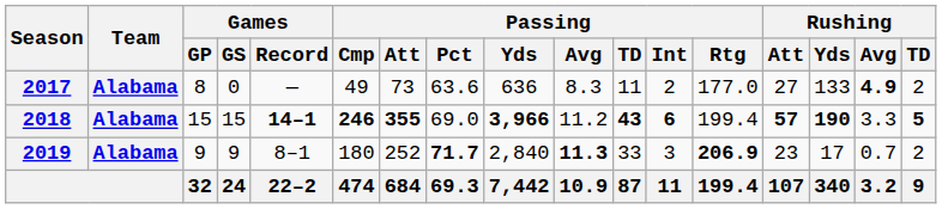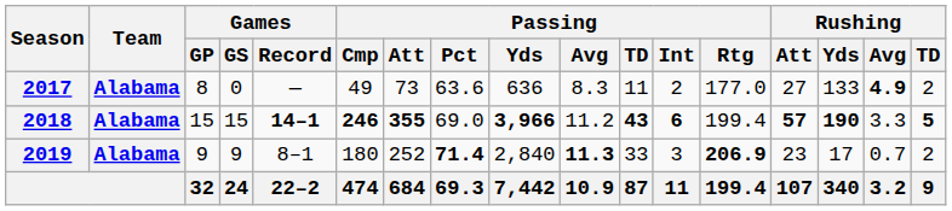 <table class="wikitable" style="text-align:center;">
 <tr>
 <th rowspan="2">Season</th>
 <th rowspan="2">Team</th>
 <th colspan="3">Games</th>
 <th colspan="8">Passing</th>
 <th colspan="4">Rushing</th>
 </tr>
 <tr>
 <th>GP</th>
 <th>GS</th>
 <th>Record</th>
 <th>Cmp</th>
 <th>Att</th>
 <th>Pct</th>
 <th>Yds</th>
 <th>Avg</th>
 <th>TD</th>
 <th>Int</th>
 <th>Rtg</th>
 <th>Att</th>
 <th>Yds</th>
 <th>Avg</th>
 <th>TD</th>
 </tr>
 <tr>
 <th><a href='#'>2017</a></th>
 <th><a href='#'>Alabama</a></th>
 <td>8</td>
 <td>0</td>
 <td>—</td>
 <td>49</td>
 <td>73</td>
 <td>63.6</td>
 <td>636</td>
 <td>8.3</td>
 <td>11</td>
 <td>2</td>
 <td>177.0</td>
 <td>27</td>
 <td>133</td>
 <td><strong>4.9</strong></td>
 <td>2</td>
 </tr>
 <tr>
 <th><a href='#'>2018</a></th>
 <th><a href='#'>Alabama</a></th>
 <td>15</td>
 <td>15</td>
 <td><strong>14–1</strong></td>
 <td><strong>246</strong></td>
 <td><strong>355</strong></td>
 <td>69.0</td>
 <td><strong>3,966</strong></td>
 <td>11.2</td>
 <td><strong>43</strong></td>
 <td><strong>6</strong></td>
 <td>199.4</td>
 <td><strong>57</strong></td>
 <td><strong>190</strong></td>
 <td>3.3</td>
 <td><strong>5</strong></td>
 </tr>
 <tr>
 <th><a href='#'>2019</a></th>
 <th><a href='#'>Alabama</a></th>
 <td>9</td>
 <td>9</td>
 <td>8–1</td>
 <td>180</td>
 <td>252</td>
-<td><strong>71.7</strong></td>
+<td><strong>71.4</strong></td>
 <td>2,840</td>
 <td><strong>11.3</strong></td>
 <td>33</td>
 <td>3</td>
 <td><strong>206.9</strong></td>
 <td>23</td>
 <td>17</td>
 <td>0.7</td>
 <td>2</td>
 </tr>
 <tr>
 <th colspan="2"></th>
 <th>32</th>
 <th>24</th>
 <th>22–2</th>
 <th>474</th>
 <th>684</th>
 <th>69.3</th>
 <th>7,442</th>
 <th>10.9</th>
 <th>87</th>
 <th>11</th>
 <th>199.4</th>
 <th>107</th>
 <th>340</th>
 <th>3.2</th>
 <th>9</th>
 </tr>
 </table>
